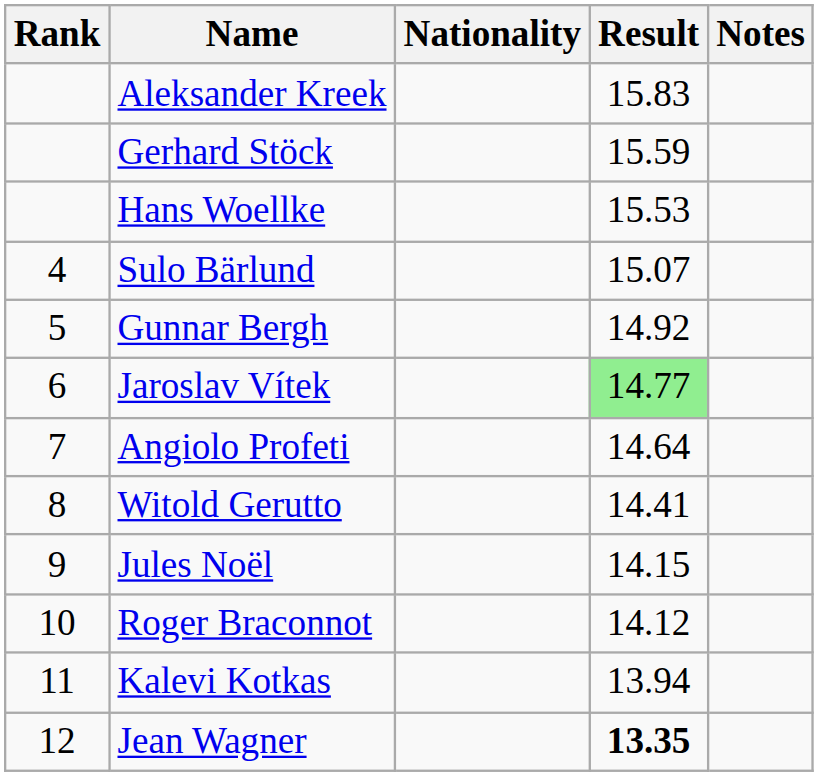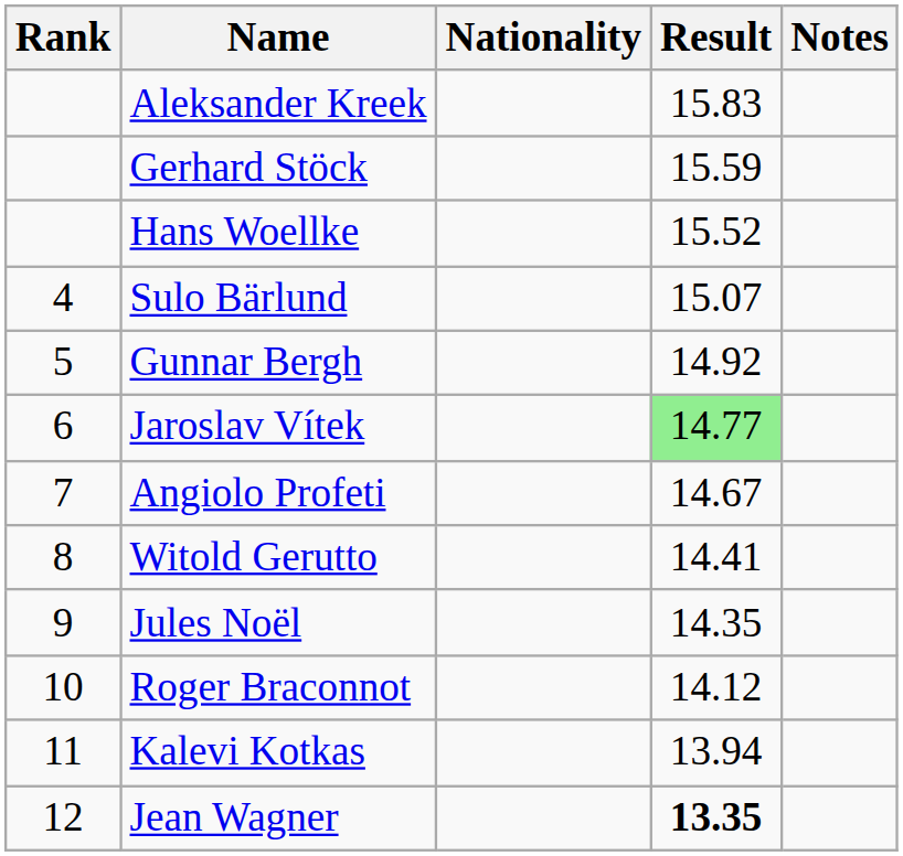 <table class="wikitable sortable" style="text-align:center">
 <tr>
 <th>Rank</th>
 <th>Name</th>
 <th>Nationality</th>
 <th>Result</th>
 <th>Notes</th>
 </tr>
 <tr>
 <td></td>
 <td align=left><a href='#'>Aleksander Kreek</a></td>
 <td align=left></td>
 <td>15.83</td>
 <td></td>
 </tr>
 <tr>
 <td></td>
 <td align=left><a href='#'>Gerhard Stöck</a></td>
 <td align=left></td>
 <td>15.59</td>
 <td></td>
 </tr>
 <tr>
 <td></td>
 <td align=left><a href='#'>Hans Woellke</a></td>
 <td align=left></td>
-<td>15.53</td>
+<td>15.52</td>
 <td></td>
 </tr>
 <tr>
 <td>4</td>
 <td align=left><a href='#'>Sulo Bärlund</a></td>
 <td align=left></td>
 <td>15.07</td>
 <td></td>
 </tr>
 <tr>
 <td>5</td>
 <td align=left><a href='#'>Gunnar Bergh</a></td>
 <td align=left></td>
 <td>14.92</td>
 <td></td>
 </tr>
 <tr>
 <td>6</td>
 <td align=left><a href='#'>Jaroslav Vítek</a></td>
 <td align=left></td>
 <td style="background: lightgreen;">14.77</td>
 <td></td>
 </tr>
 <tr>
 <td>7</td>
 <td align=left><a href='#'>Angiolo Profeti</a></td>
 <td align=left></td>
-<td>14.64</td>
+<td>14.67</td>
 <td></td>
 </tr>
 <tr>
 <td>8</td>
 <td align=left><a href='#'>Witold Gerutto</a></td>
 <td align=left></td>
 <td>14.41</td>
 <td></td>
 </tr>
 <tr>
 <td>9</td>
 <td align=left><a href='#'>Jules Noël</a></td>
 <td align=left></td>
-<td>14.15</td>
+<td>14.35</td>
 <td></td>
 </tr>
 <tr>
 <td>10</td>
 <td align=left><a href='#'>Roger Braconnot</a></td>
 <td align=left></td>
 <td>14.12</td>
 <td></td>
 </tr>
 <tr>
 <td>11</td>
 <td align=left><a href='#'>Kalevi Kotkas</a></td>
 <td align=left></td>
 <td>13.94</td>
 <td></td>
 </tr>
 <tr>
 <td>12</td>
 <td align=left><a href='#'>Jean Wagner</a></td>
 <td align=left></td>
 <td><strong>13.35</strong></td>
 <td></td>
 </tr>
 </table>
